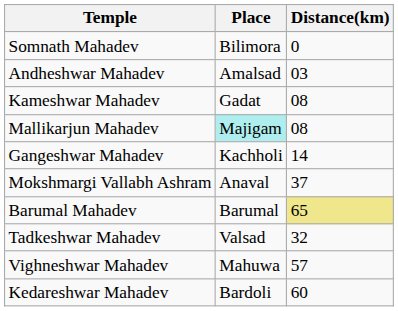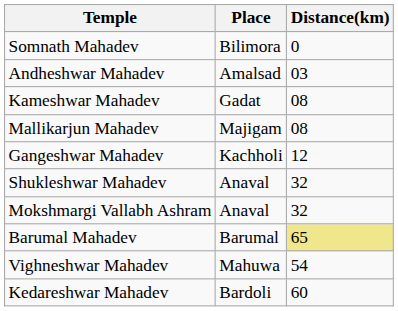 <table class="wikitable">
 <tr>
 <th>Temple</th>
 <th>Place</th>
 <th>Distance(km)</th>
 </tr>
 <tr>
 <td>Somnath Mahadev</td>
 <td>Bilimora</td>
 <td>0</td>
 </tr>
 <tr>
 <td>Andheshwar Mahadev</td>
 <td>Amalsad</td>
 <td>03</td>
 </tr>
 <tr>
 <td>Kameshwar Mahadev</td>
 <td>Gadat</td>
 <td>08</td>
 </tr>
 <tr>
 <td>Mallikarjun Mahadev</td>
-<td style="background: paleturquoise;">Majigam</td>
+<td>Majigam</td>
 <td>08</td>
 </tr>
 <tr>
 <td>Gangeshwar Mahadev</td>
 <td>Kachholi</td>
-<td>14</td>
+<td>12</td>
+</tr>
+<tr>
+<td>Shukleshwar Mahadev</td>
+<td>Anaval</td>
+<td>32</td>
 </tr>
 <tr>
 <td>Mokshmargi Vallabh Ashram</td>
 <td>Anaval</td>
-<td>37</td>
+<td>32</td>
 </tr>
 <tr>
 <td>Barumal Mahadev</td>
 <td>Barumal</td>
 <td style="background: khaki;">65</td>
 </tr>
 <tr>
-<td>Tadkeshwar Mahadev</td>
-<td>Valsad</td>
-<td>32</td>
-</tr>
-<tr>
 <td>Vighneshwar Mahadev</td>
 <td>Mahuwa</td>
-<td>57</td>
+<td>54</td>
 </tr>
 <tr>
 <td>Kedareshwar Mahadev</td>
 <td>Bardoli</td>
 <td>60</td>
 </tr>
 </table>
